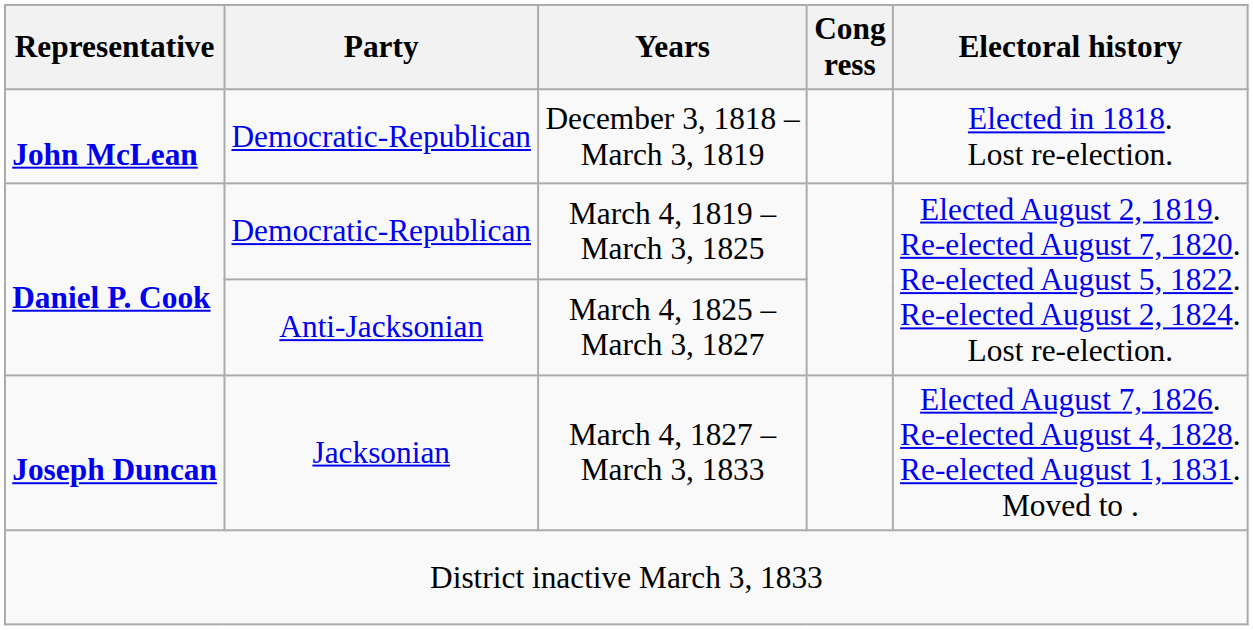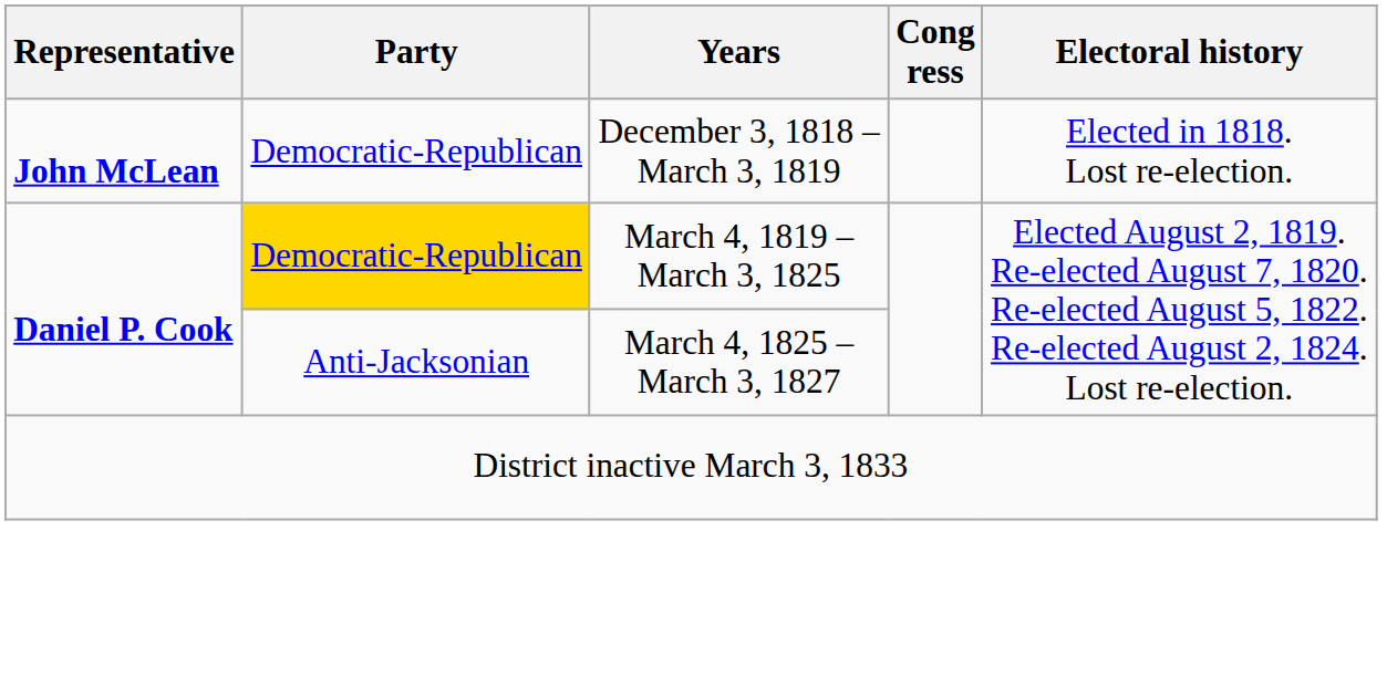 <table class=wikitable style="text-align:center">
 <tr>
 <th>Representative</th>
 <th>Party</th>
 <th>Years</th>
 <th>Cong<br>ress</th>
 <th>Electoral history</th>
 </tr>
 <tr style="height:3em">
 <td align=left><br><strong><a href='#'>John McLean</a></strong><br></td>
 <td><a href='#'>Democratic-Republican</a></td>
 <td nowrap>December 3, 1818 –<br>March 3, 1819</td>
 <td></td>
 <td><a href='#'>Elected in 1818</a>.<br>Lost re-election.</td>
 </tr>
 <tr style="height:3em">
 <td rowspan=2 align=left><br><strong><a href='#'>Daniel P. Cook</a></strong><br></td>
-<td><a href='#'>Democratic-Republican</a></td>
+<td style="background: gold;"><a href='#'>Democratic-Republican</a></td>
 <td nowrap>March 4, 1819 –<br>March 3, 1825</td>
 <td rowspan=2></td>
 <td rowspan=2><a href='#'>Elected August 2, 1819</a>.<br><a href='#'>Re-elected August 7, 1820</a>.<br><a href='#'>Re-elected August 5, 1822</a>.<br><a href='#'>Re-elected August 2, 1824</a>.<br>Lost re-election.</td>
 </tr>
 <tr style="height:3em">
 <td><a href='#'>Anti-Jacksonian</a></td>
 <td nowrap>March 4, 1825 –<br>March 3, 1827</td>
 </tr>
 <tr style="height:3em">
-<td align=left><br><strong><a href='#'>Joseph Duncan</a></strong><br></td>
-<td><a href='#'>Jacksonian</a></td>
-<td nowrap>March 4, 1827 –<br>March 3, 1833</td>
-<td></td>
-<td><a href='#'>Elected August 7, 1826</a>.<br><a href='#'>Re-elected August 4, 1828</a>.<br><a href='#'>Re-elected August 1, 1831</a>.<br>Moved to .</td>
-</tr>
-<tr style="height:3em">
 <td colspan=5>District inactive March 3, 1833</td>
 </tr>
 </table>
